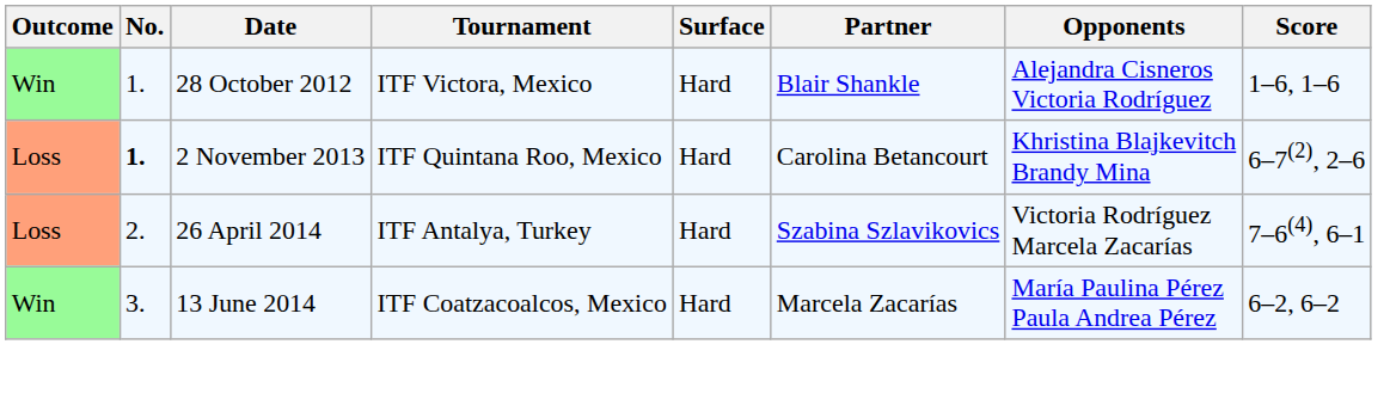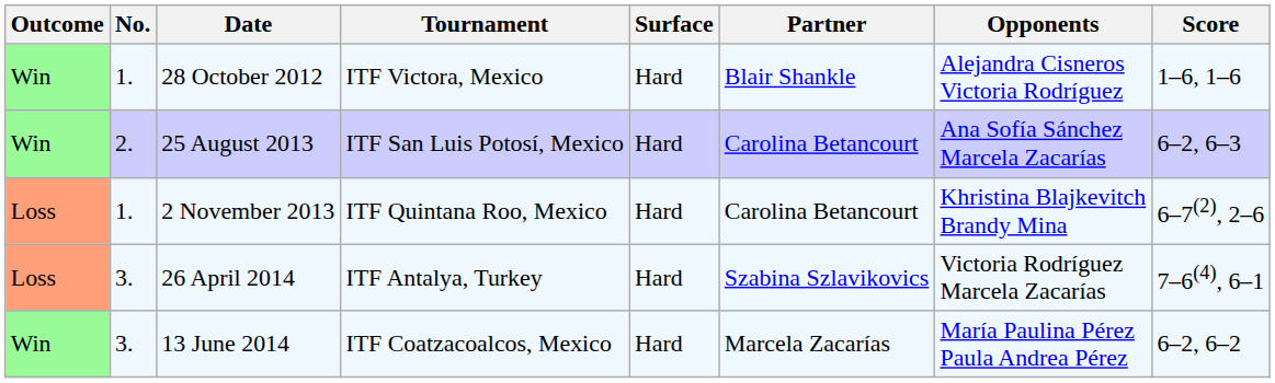 <table class="sortable wikitable" style=font-size:97%>
 <tr>
 <th>Outcome</th>
 <th>No.</th>
 <th>Date</th>
 <th>Tournament</th>
 <th>Surface</th>
 <th>Partner</th>
 <th>Opponents</th>
 <th>Score</th>
 </tr>
 <tr style="background:#f0f8ff;">
 <td style="background:#98fb98;">Win</td>
 <td>1.</td>
 <td>28 October 2012</td>
 <td>ITF Victora, Mexico</td>
 <td>Hard</td>
 <td> <a href='#'>Blair Shankle</a></td>
 <td> <a href='#'>Alejandra Cisneros</a> <br>  <a href='#'>Victoria Rodríguez</a></td>
 <td>1–6, 1–6</td>
 </tr>
+<tr style="background:#ccccff;">
+<td style="background:#98fb98;">Win</td>
+<td>2.</td>
+<td>25 August 2013</td>
+<td>ITF San Luis Potosí, Mexico</td>
+<td>Hard</td>
+<td> <a href='#'>Carolina Betancourt</a></td>
+<td> <a href='#'>Ana Sofía Sánchez</a> <br>  <a href='#'>Marcela Zacarías</a></td>
+<td>6–2, 6–3</td>
+</tr>
 <tr style="background:#f0f8ff;">
 <td style="background:#ffa07a;">Loss</td>
-<td><strong>1.</strong></td>
+<td>1.</td>
 <td>2 November 2013</td>
 <td>ITF Quintana Roo, Mexico</td>
 <td>Hard</td>
 <td> Carolina Betancourt</td>
 <td> <a href='#'>Khristina Blajkevitch</a> <br>  <a href='#'>Brandy Mina</a></td>
 <td>6–7<sup>(2)</sup>, 2–6</td>
 </tr>
 <tr style="background:#f0f8ff;">
 <td style="background:#ffa07a;">Loss</td>
-<td>2.</td>
+<td>3.</td>
 <td>26 April 2014</td>
 <td>ITF Antalya, Turkey</td>
 <td>Hard</td>
 <td> <a href='#'>Szabina Szlavikovics</a></td>
 <td> Victoria Rodríguez <br>  Marcela Zacarías</td>
 <td>7–6<sup>(4)</sup>, 6–1</td>
 </tr>
 <tr style="background:#f0f8ff;">
 <td style="background:#98fb98;">Win</td>
 <td>3.</td>
 <td>13 June 2014</td>
 <td>ITF Coatzacoalcos, Mexico</td>
 <td>Hard</td>
 <td> Marcela Zacarías</td>
 <td> <a href='#'>María Paulina Pérez</a> <br>  <a href='#'>Paula Andrea Pérez</a></td>
 <td>6–2, 6–2</td>
 </tr>
 </table>
